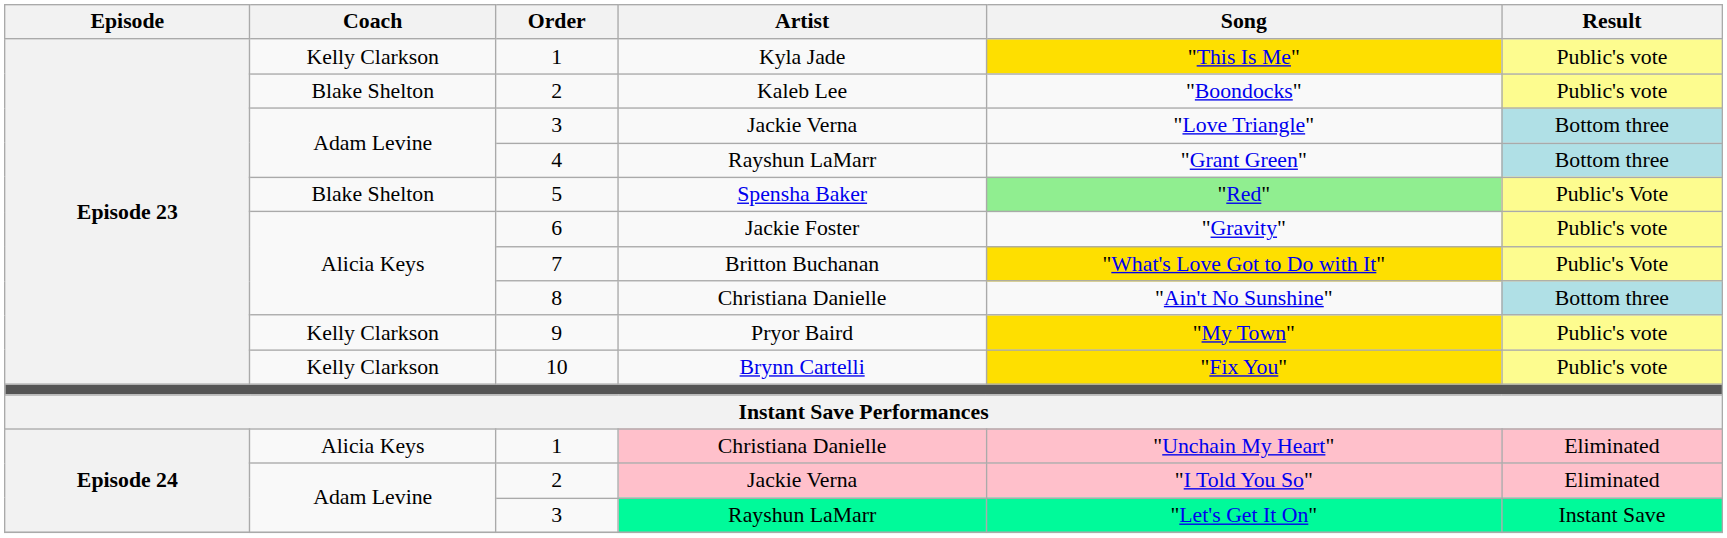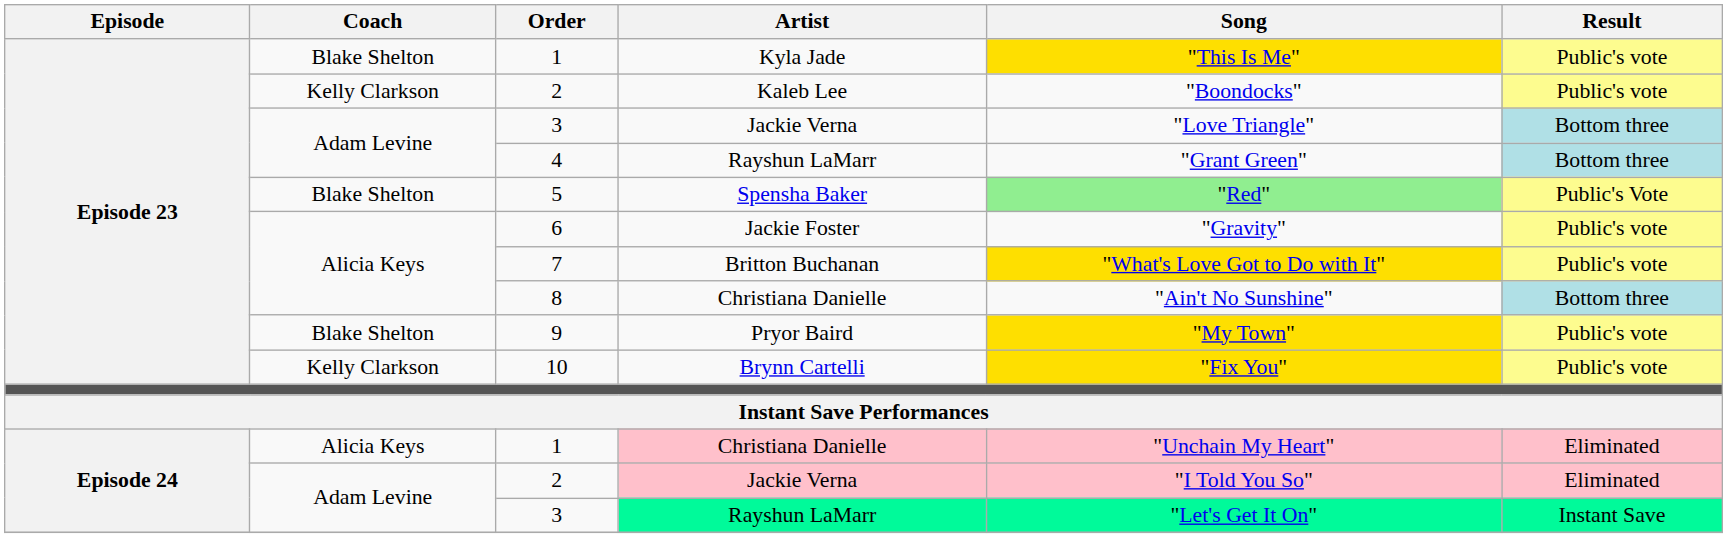 <table class="wikitable" style="text-align:center; width:100%;">
 <tr>
 <th style="width:10%;">Episode</th>
 <th style="width:10%;">Coach</th>
 <th style="width:05%;">Order</th>
 <th style="width:15%;">Artist</th>
 <th style="width:21%;">Song</th>
 <th style="width:9%;">Result</th>
 </tr>
 <tr>
 <th rowspan="10" scope="row">Episode 23<br><small></small></th>
-<td>Kelly Clarkson</td>
+<td>Blake Shelton</td>
 <td>1</td>
 <td>Kyla Jade</td>
 <td style="background:#fedf00;">"<a href='#'>This Is Me</a>"</td>
 <td style="background:#fdfc8f;">Public's vote</td>
 </tr>
 <tr>
-<td>Blake Shelton</td>
+<td>Kelly Clarkson</td>
 <td>2</td>
 <td>Kaleb Lee</td>
 <td>"<a href='#'>Boondocks</a>"</td>
 <td style="background:#fdfc8f;">Public's vote</td>
 </tr>
 <tr>
 <td rowspan=2>Adam Levine</td>
 <td>3</td>
 <td>Jackie Verna</td>
 <td>"<a href='#'>Love Triangle</a>"</td>
 <td style="background:#b0e0e6;">Bottom three</td>
 </tr>
 <tr>
 <td>4</td>
 <td>Rayshun LaMarr</td>
 <td>"<a href='#'>Grant Green</a>"</td>
 <td style="background:#b0e0e6;">Bottom three</td>
 </tr>
 <tr>
 <td>Blake Shelton</td>
 <td>5</td>
 <td><a href='#'>Spensha Baker</a></td>
 <td style="background: lightgreen;">"<a href='#'>Red</a>"</td>
 <td style="background:#fdfc8f;">Public's Vote</td>
 </tr>
 <tr>
 <td rowspan="3">Alicia Keys</td>
 <td>6</td>
 <td>Jackie Foster</td>
 <td>"<a href='#'>Gravity</a>"</td>
 <td style="background:#fdfc8f;">Public's vote</td>
 </tr>
 <tr>
 <td>7</td>
 <td>Britton Buchanan</td>
 <td style="background:#fedf00;">"<a href='#'>What's Love Got to Do with It</a>"</td>
-<td style="background:#fdfc8f;">Public's Vote</td>
+<td style="background:#fdfc8f;">Public's vote</td>
 </tr>
 <tr>
 <td>8</td>
 <td>Christiana Danielle</td>
 <td>"<a href='#'>Ain't No Sunshine</a>"</td>
 <td style="background:#b0e0e6;">Bottom three</td>
 </tr>
 <tr>
-<td>Kelly Clarkson</td>
+<td>Blake Shelton</td>
 <td>9</td>
 <td>Pryor Baird</td>
 <td style="background:#fedf00;">"<a href='#'>My Town</a>"</td>
 <td style="background:#fdfc8f;">Public's vote</td>
 </tr>
 <tr>
 <td>Kelly Clarkson</td>
 <td>10</td>
 <td><a href='#'>Brynn Cartelli</a></td>
 <td style="background:#fedf00;">"<a href='#'>Fix You</a>"</td>
 <td style="background:#fdfc8f;">Public's vote</td>
 </tr>
 <tr>
 <td colspan="6" bgcolor="#555"></td>
 </tr>
 <tr>
 <th colspan="6">Instant Save Performances</th>
 </tr>
 <tr>
 <th rowspan="3" scope="row">Episode 24<br><small></small></th>
 <td>Alicia Keys</td>
 <td>1</td>
 <td style="background:pink;">Christiana Danielle</td>
 <td style="background:pink;">"<a href='#'>Unchain My Heart</a>"</td>
 <td style="background:pink;">Eliminated</td>
 </tr>
 <tr>
 <td rowspan=2>Adam Levine</td>
 <td>2</td>
 <td style="background:pink;">Jackie Verna</td>
 <td style="background:pink;">"<a href='#'>I Told You So</a>"</td>
 <td style="background:pink;">Eliminated</td>
 </tr>
 <tr>
 <td>3</td>
 <td style="background:#00FA9A;">Rayshun LaMarr</td>
 <td style="background:#00FA9A;">"<a href='#'>Let's Get It On</a>"</td>
 <td style="background:#00FA9A;">Instant Save</td>
 </tr>
 <tr>
 </tr>
 </table>
